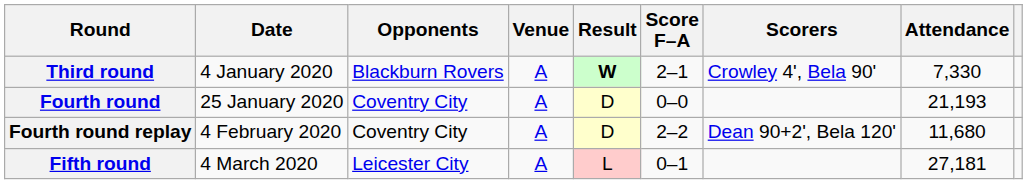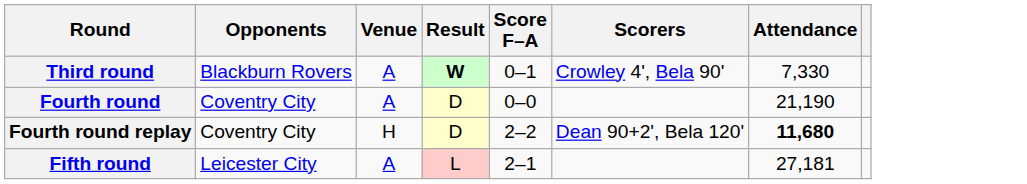 <table class="wikitable plainrowheaders" style=text-align:center>
 <tr>
 <th scope=col>Round</th>
-<th scope=col>Date</th>
 <th scope=col>Opponents</th>
 <th scope=col>Venue</th>
 <th scope=col>Result</th>
 <th scope=col>Score<br>F–A</th>
 <th scope=col>Scorers</th>
 <th scope=col>Attendance</th>
 <th scope=col></th>
 </tr>
 <tr>
 <th scope=row><a href='#'>Third round</a></th>
-<td style=text-align:left>4 January 2020</td>
 <td style=text-align:left><a href='#'>Blackburn Rovers</a></td>
 <td><a href='#'>A</a></td>
 <td style=background:#cfc><strong>W</strong></td>
-<td>2–1</td>
+<td>0–1</td>
 <td style="text-align:left"><a href='#'>Crowley</a> 4', <a href='#'>Bela</a> 90'</td>
 <td>7,330</td>
 <td></td>
 </tr>
 <tr>
 <th scope=row><a href='#'>Fourth round</a></th>
-<td style=text-align:left>25 January 2020</td>
 <td style=text-align:left><a href='#'>Coventry City</a></td>
 <td><a href='#'>A</a></td>
 <td style=background:#ffc>D</td>
 <td>0–0</td>
 <td></td>
-<td>21,193</td>
+<td>21,190</td>
 <td></td>
 </tr>
 <tr>
 <th scope=row>Fourth round replay</th>
-<td style=text-align:left>4 February 2020</td>
 <td style=text-align:left>Coventry City</td>
-<td><a href='#'>A</a></td>
+<td>H</td>
 <td style=background:#ffc>D</td>
 <td>2–2 </td>
 <td style=text-align:left><a href='#'>Dean</a> 90+2', Bela 120'</td>
-<td>11,680</td>
+<td><strong>11,680</strong></td>
 <td></td>
 </tr>
 <tr>
 <th scope=row><a href='#'>Fifth round</a></th>
-<td style=text-align:left>4 March 2020</td>
 <td style=text-align:left><a href='#'>Leicester City</a></td>
 <td><a href='#'>A</a></td>
 <td style=background:#fcc>L</td>
-<td>0–1</td>
+<td>2–1</td>
 <td></td>
 <td>27,181</td>
 <td></td>
 </tr>
 </table>
